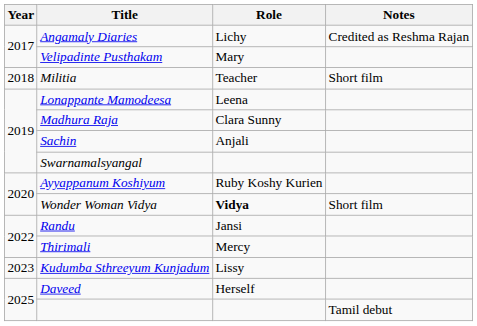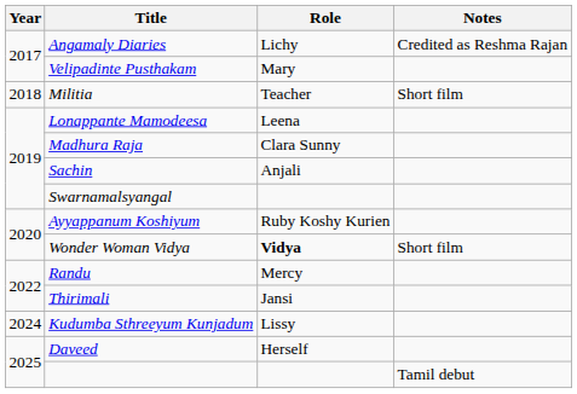 <table class="wikitable sortable">
 <tr>
 <th>Year</th>
 <th>Title</th>
 <th>Role</th>
 <th class="unsortable">Notes</th>
 </tr>
 <tr>
 <td rowspan=2>2017</td>
 <td><em><a href='#'>Angamaly Diaries</a></em></td>
 <td>Lichy</td>
 <td>Credited as Reshma Rajan</td>
 </tr>
 <tr>
 <td><em><a href='#'>Velipadinte Pusthakam</a></em></td>
 <td>Mary</td>
 <td></td>
 </tr>
 <tr>
 <td>2018</td>
 <td><em>Militia</em></td>
 <td>Teacher</td>
 <td>Short film</td>
 </tr>
 <tr>
 <td rowspan=4>2019</td>
 <td><em><a href='#'>Lonappante Mamodeesa</a></em></td>
 <td>Leena</td>
 <td></td>
 </tr>
 <tr>
 <td><em><a href='#'>Madhura Raja</a></em></td>
 <td>Clara Sunny</td>
 <td></td>
 </tr>
 <tr>
 <td><em><a href='#'>Sachin</a></em></td>
 <td>Anjali</td>
 <td></td>
 </tr>
 <tr>
 <td><em>Swarnamalsyangal</em></td>
 <td></td>
 <td></td>
 </tr>
 <tr>
 <td rowspan=2>2020</td>
 <td><em><a href='#'>Ayyappanum Koshiyum</a></em></td>
 <td>Ruby Koshy Kurien</td>
 <td></td>
 </tr>
 <tr>
 <td><em>Wonder Woman Vidya</em></td>
 <td><strong>Vidya</strong></td>
 <td>Short film</td>
 </tr>
 <tr>
 <td rowspan=2>2022</td>
 <td><em><a href='#'>Randu</a></em></td>
+<td>Mercy</td>
+<td></td>
+</tr>
+<tr>
+<td><em><a href='#'>Thirimali</a></em></td>
 <td>Jansi</td>
 <td></td>
 </tr>
 <tr>
-<td><em><a href='#'>Thirimali</a></em></td>
-<td>Mercy</td>
-<td></td>
-</tr>
-<tr>
-<td>2023</td>
+<td>2024</td>
 <td><em><a href='#'>Kudumba Sthreeyum Kunjadum</a></em></td>
 <td>Lissy</td>
 <td></td>
 </tr>
 <tr>
 <td rowspan="2">2025</td>
 <td><a href='#'><em>Daveed</em></a></td>
 <td>Herself</td>
 <td></td>
 </tr>
 <tr>
 <td></td>
 <td></td>
 <td>Tamil debut</td>
 </tr>
 </table>
